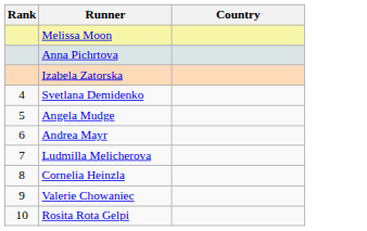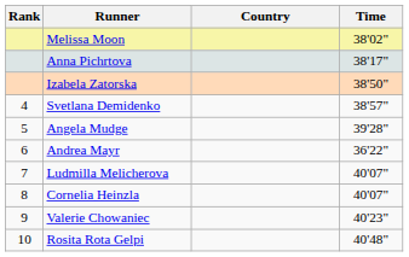 <table class="wikitable" style="text-align:center; font-size: 90%; border: gray solid 1px;border-collapse:collapse;">
 <tr bgcolor="#E4E4E4">
 <th style="border-bottom:1px solid #AAAAAA" width=10>Rank</th>
 <th style="border-bottom:1px solid #AAAAAA" width=150>Runner</th>
 <th style="border-bottom:1px solid #AAAAAA" width=150>Country</th>
+<th style="border-bottom:1px solid #AAAAAA" width=60>Time</th>
 </tr>
 <tr bgcolor=F7F6A8>
 <td></td>
 <td align=left><a href='#'>Melissa Moon</a></td>
 <td align=left></td>
+<td>38'02"</td>
 </tr>
 <tr bgcolor=DCE5E5>
 <td></td>
 <td align=left><a href='#'>Anna Pichrtova</a></td>
 <td align=left></td>
+<td>38'17"</td>
 </tr>
 <tr bgcolor=FFDAB9>
 <td></td>
 <td align=left><a href='#'>Izabela Zatorska</a></td>
 <td align=left></td>
+<td>38'50"</td>
 </tr>
 <tr>
 <td>4</td>
 <td align=left><a href='#'>Svetlana Demidenko</a></td>
 <td align=left></td>
+<td>38'57"</td>
 </tr>
 <tr>
 <td>5</td>
 <td align=left><a href='#'>Angela Mudge</a></td>
 <td align=left></td>
+<td>39'28"</td>
 </tr>
 <tr>
 <td>6</td>
 <td align=left><a href='#'>Andrea Mayr</a></td>
 <td align=left></td>
+<td>36'22"</td>
 </tr>
 <tr>
 <td>7</td>
 <td align=left><a href='#'>Ludmilla Melicherova</a></td>
 <td align=left></td>
+<td>40'07"</td>
 </tr>
 <tr>
 <td>8</td>
 <td align=left><a href='#'>Cornelia Heinzla</a></td>
 <td align=left></td>
+<td>40'07"</td>
 </tr>
 <tr>
 <td>9</td>
 <td align=left><a href='#'>Valerie Chowaniec</a></td>
 <td align=left></td>
+<td>40'23"</td>
 </tr>
 <tr>
 <td>10</td>
 <td align=left><a href='#'>Rosita Rota Gelpi</a></td>
 <td align=left></td>
+<td>40'48"</td>
 </tr>
 </table>
